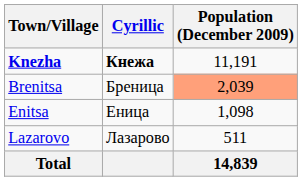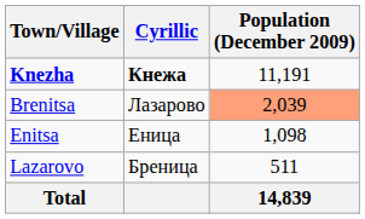 <table class="wikitable sortable">
 <tr>
 <th>Town/Village</th>
 <th><a href='#'>Cyrillic</a></th>
 <th>Population<br>(December 2009)</th>
 </tr>
 <tr>
 <td><strong><a href='#'>Knezha</a></strong></td>
 <td><strong>Кнежа</strong></td>
 <td align="center">11,191</td>
 </tr>
 <tr>
 <td><a href='#'>Brenitsa</a></td>
-<td>Бреница</td>
+<td>Лазарово</td>
 <td align="center" style="background: lightsalmon;">2,039</td>
 </tr>
 <tr>
 <td><a href='#'>Enitsa</a></td>
 <td>Еница</td>
 <td align="center">1,098</td>
 </tr>
 <tr>
 <td><a href='#'>Lazarovo</a></td>
-<td>Лазарово</td>
+<td>Бреница</td>
 <td align="center">511</td>
 </tr>
 <tr>
 <th>Total</th>
 <th></th>
 <th align="center">14,839</th>
 </tr>
 </table>
